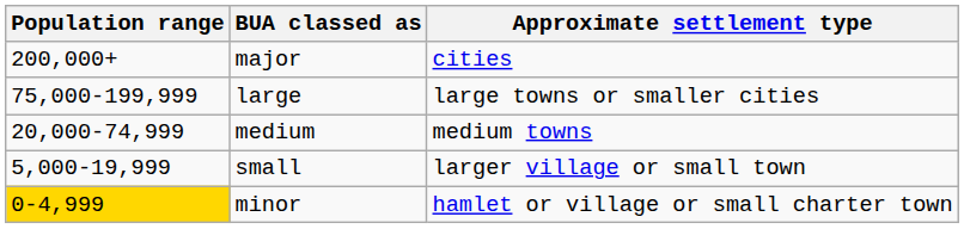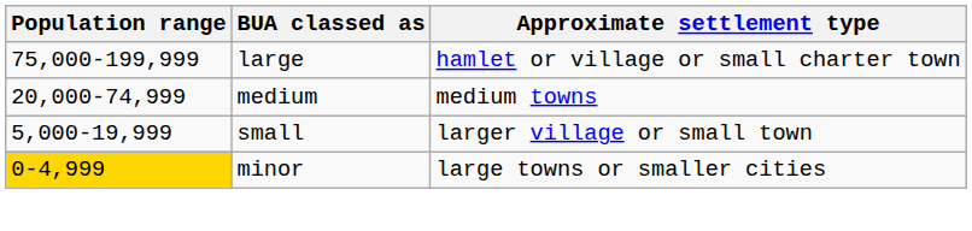 <table class="wikitable sortable">
 <tr>
 <th>Population range</th>
 <th>BUA classed as</th>
 <th>Approximate <a href='#'>settlement</a> type</th>
 </tr>
 <tr>
-<td>200,000+</td>
-<td>major</td>
-<td><a href='#'>cities</a></td>
-</tr>
-<tr>
 <td>75,000-199,999</td>
 <td>large</td>
-<td>large towns or smaller cities</td>
+<td><a href='#'>hamlet</a> or village or small charter town</td>
 </tr>
 <tr>
 <td>20,000-74,999</td>
 <td>medium</td>
 <td>medium <a href='#'>towns</a></td>
 </tr>
 <tr>
 <td>5,000-19,999</td>
 <td>small</td>
 <td>larger <a href='#'>village</a> or small town</td>
 </tr>
 <tr>
 <td style="background: gold;">0-4,999</td>
 <td>minor</td>
-<td><a href='#'>hamlet</a> or village or small charter town</td>
+<td>large towns or smaller cities</td>
 </tr>
 </table>
